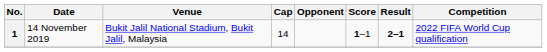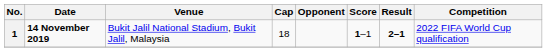 <table class="wikitable sortable plainrowheaders">
 <tr>
 <th scope=col>No.</th>
 <th scope=col data-sort-type=date>Date</th>
 <th scope=col>Venue</th>
 <th scope=col>Cap</th>
 <th scope=col>Opponent</th>
 <th scope=col>Score</th>
 <th scope=col>Result</th>
 <th scope=col>Competition</th>
 </tr>
 <tr>
 <th scope=row>1</th>
-<td>14 November 2019</td>
+<td><strong>14 November 2019</strong></td>
 <td><a href='#'>Bukit Jalil National Stadium</a>, <a href='#'>Bukit Jalil</a>, Malaysia</td>
-<td align=center>14</td>
+<td align=center>18</td>
 <td></td>
 <td align=center><strong>1</strong>–1</td>
 <td align=center><strong>2–1</strong></td>
 <td><a href='#'>2022 FIFA World Cup qualification</a></td>
 </tr>
 <tr>
 </tr>
 </table>
